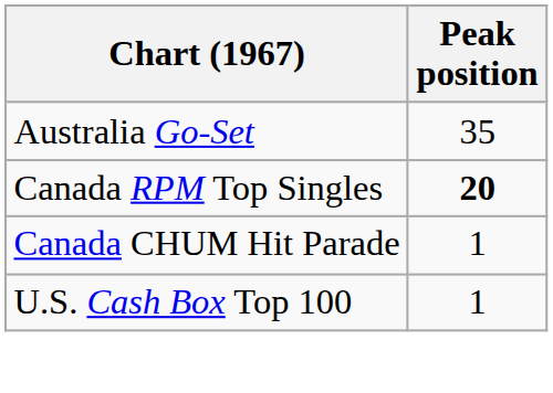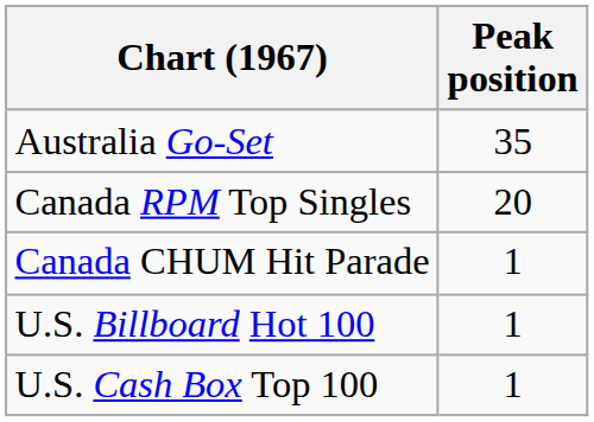 <table class="wikitable sortable">
 <tr>
 <th align="left">Chart (1967)</th>
 <th align="left">Peak<br>position</th>
 </tr>
 <tr>
 <td>Australia <em><a href='#'>Go-Set</a></em></td>
 <td style="text-align:center;">35</td>
 </tr>
 <tr>
 <td>Canada <a href='#'><em>RPM</em></a> Top Singles</td>
-<td style="text-align:center;"><strong>20</strong></td>
+<td style="text-align:center;">20</td>
 </tr>
 <tr>
 <td><a href='#'>Canada</a> CHUM Hit Parade</td>
+<td style="text-align:center;">1</td>
+</tr>
+<tr>
+<td align="left">U.S. <em><a href='#'>Billboard</a></em> <a href='#'>Hot 100</a></td>
 <td style="text-align:center;">1</td>
 </tr>
 <tr>
 <td align="left">U.S. <em><a href='#'>Cash Box</a></em> Top 100</td>
 <td style="text-align:center;">1</td>
 </tr>
 </table>
